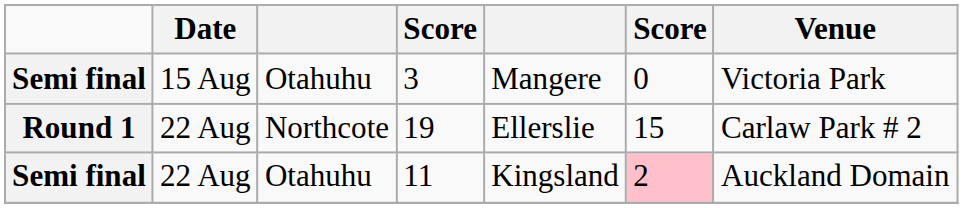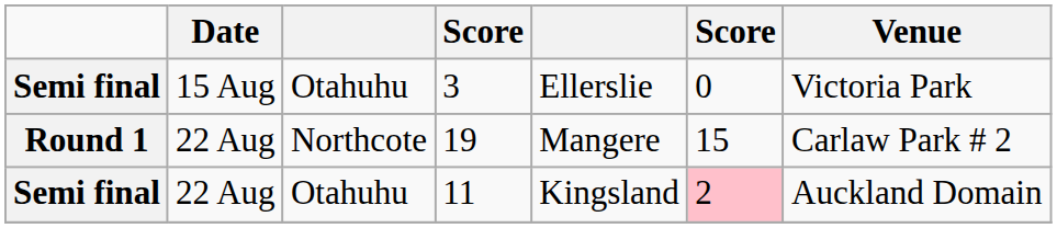 <table class="wikitable mw-collapsible">
 <tr>
 <td></td>
 <th scope="col">Date</th>
 <th scope="col"></th>
 <th scope="col">Score</th>
 <th scope="col"></th>
 <th scope="col">Score</th>
 <th scope="col">Venue</th>
 </tr>
 <tr>
 <th scope="row">Semi final</th>
 <td>15 Aug </td>
 <td>Otahuhu</td>
 <td>3</td>
-<td>Mangere</td>
+<td>Ellerslie</td>
 <td>0</td>
 <td>Victoria Park</td>
 </tr>
 <tr>
 <th scope="row">Round 1</th>
 <td>22 Aug </td>
 <td>Northcote</td>
 <td>19</td>
-<td>Ellerslie</td>
+<td>Mangere</td>
 <td>15</td>
 <td>Carlaw Park # 2</td>
 </tr>
 <tr>
 <th scope="row">Semi final</th>
 <td>22 Aug</td>
 <td>Otahuhu</td>
 <td>11</td>
 <td>Kingsland</td>
 <td style="background: pink;">2</td>
 <td>Auckland Domain</td>
 </tr>
 <tr>
 </tr>
 </table>
